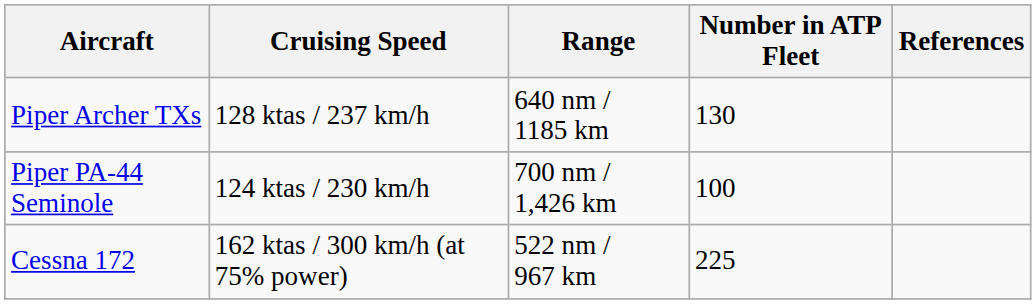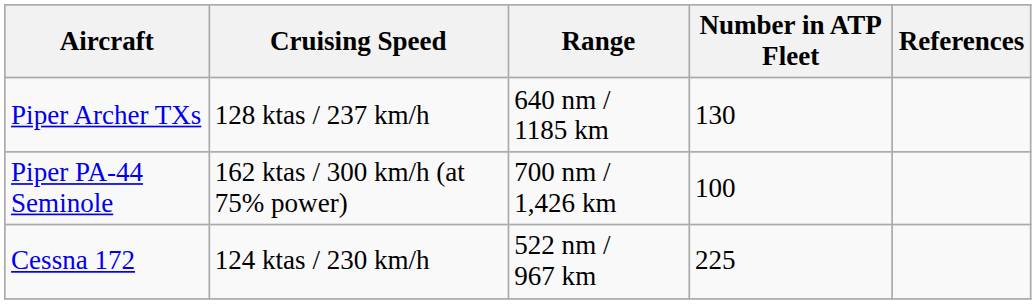 <table class="wikitable">
 <tr>
 <th>Aircraft</th>
 <th>Cruising Speed</th>
 <th>Range</th>
 <th>Number in ATP Fleet</th>
 <th>References</th>
 </tr>
 <tr>
 <td><a href='#'>Piper Archer TXs</a></td>
 <td>128 ktas / 237 km/h</td>
 <td>640 nm / 1185 km</td>
 <td>130</td>
 <td></td>
 </tr>
 <tr>
 <td><a href='#'>Piper PA-44 Seminole</a></td>
-<td>124 ktas / 230 km/h</td>
+<td>162 ktas / 300 km/h (at 75% power)</td>
 <td>700 nm / 1,426 km</td>
 <td>100</td>
 <td></td>
 </tr>
 <tr>
 <td><a href='#'>Cessna 172</a></td>
-<td>162 ktas / 300 km/h (at 75% power)</td>
+<td>124 ktas / 230 km/h</td>
 <td>522 nm / 967 km</td>
 <td>225</td>
 <td></td>
 </tr>
 </table>
